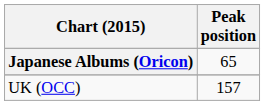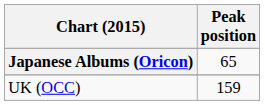 <table class="wikitable sortable plainrowheaders" style="text-align:center">
 <tr>
 <th scope="col">Chart (2015)</th>
 <th scope="col">Peak<br>position</th>
 </tr>
 <tr>
 </tr>
 <tr>
 </tr>
 <tr>
 </tr>
 <tr>
 </tr>
 <tr>
 <th scope="row">Japanese Albums (<a href='#'>Oricon</a>)</th>
 <td>65</td>
 </tr>
 <tr>
 </tr>
 <tr>
 </tr>
 <tr>
 </tr>
 <tr>
 </tr>
 <tr>
 <td scope="row" style="text-align:left;">UK (<a href='#'>OCC</a>)</td>
-<td>157</td>
+<td>159</td>
 </tr>
 </table>
